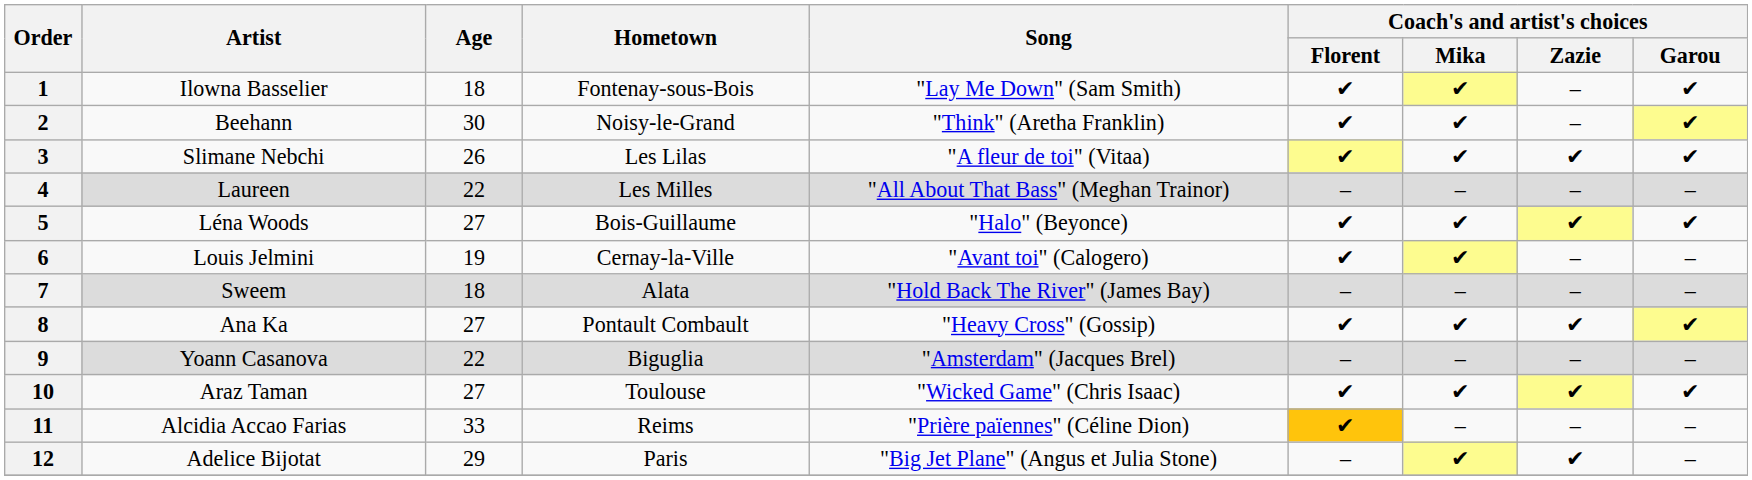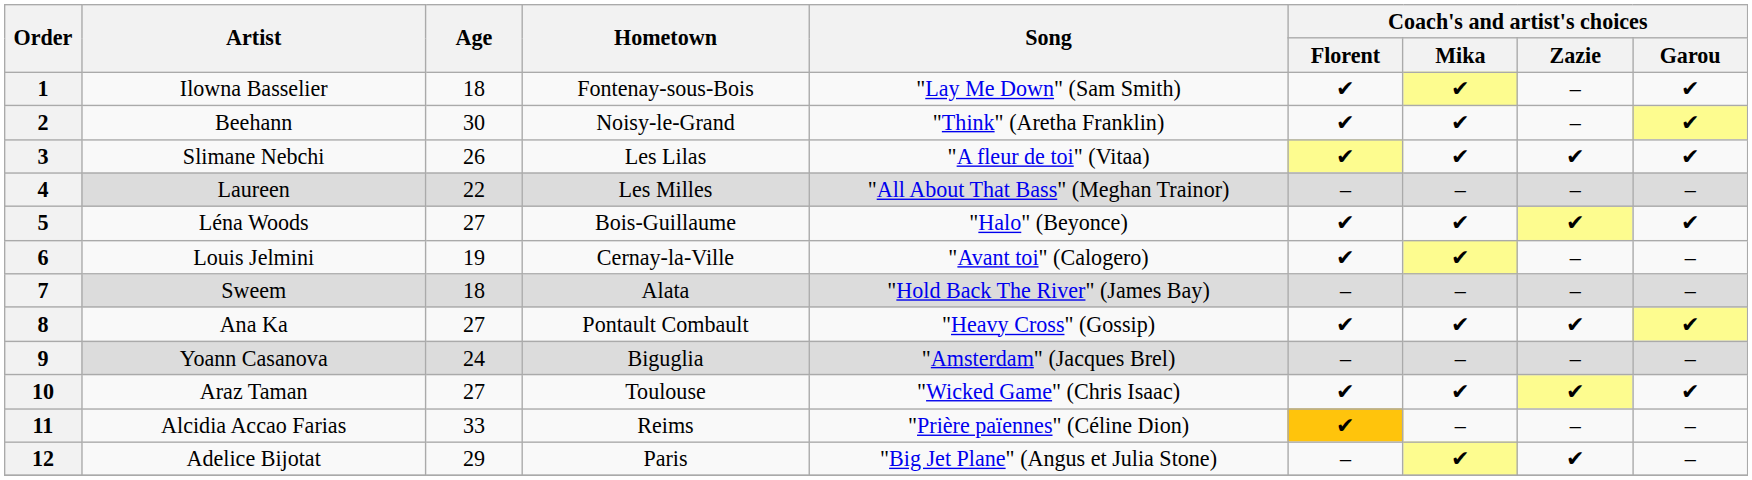 <table class="wikitable" style="text-align:center; line-height:17px; width:100%">
 <tr>
 <th rowspan="2" scope="col" style="width:04%">Order</th>
 <th rowspan="2" scope="col" style="width:18%">Artist</th>
 <th rowspan="2" scope="col" style="width:05%">Age</th>
 <th rowspan="2" scope="col" style="width:15%">Hometown</th>
 <th rowspan="2" scope="col" style="width:25%">Song</th>
 <th colspan="4" scope="col" style="width:24%">Coach's and artist's choices</th>
 </tr>
 <tr>
 <th style="width:06%">Florent</th>
 <th style="width:06%">Mika</th>
 <th style="width:06%">Zazie</th>
 <th style="width:06%">Garou</th>
 </tr>
 <tr>
 <th>1</th>
 <td>Ilowna Basselier</td>
 <td>18</td>
 <td>Fontenay-sous-Bois</td>
 <td>"<a href='#'>Lay Me Down</a>" (Sam Smith)</td>
 <td>✔</td>
 <td style="background:#fdfc8f">✔</td>
 <td>–</td>
 <td>✔</td>
 </tr>
 <tr>
 <th>2</th>
 <td>Beehann</td>
 <td>30</td>
 <td>Noisy-le-Grand</td>
 <td>"<a href='#'>Think</a>" (Aretha Franklin)</td>
 <td>✔</td>
 <td>✔</td>
 <td>–</td>
 <td style="background:#fdfc8f">✔</td>
 </tr>
 <tr>
 <th>3</th>
 <td>Slimane Nebchi</td>
 <td>26</td>
 <td>Les Lilas</td>
 <td>"<a href='#'>A fleur de toi</a>" (Vitaa)</td>
 <td style="background:#fdfc8f">✔</td>
 <td>✔</td>
 <td>✔</td>
 <td>✔</td>
 </tr>
 <tr style="background:#DCDCDC">
 <th>4</th>
 <td>Laureen</td>
 <td>22</td>
 <td>Les Milles</td>
 <td>"<a href='#'>All About That Bass</a>" (Meghan Trainor)</td>
 <td>–</td>
 <td>–</td>
 <td>–</td>
 <td>–</td>
 </tr>
 <tr>
 <th>5</th>
 <td>Léna Woods</td>
 <td>27</td>
 <td>Bois-Guillaume</td>
 <td>"<a href='#'>Halo</a>" (Beyonce)</td>
 <td>✔</td>
 <td>✔</td>
 <td style="background:#fdfc8f">✔</td>
 <td>✔</td>
 </tr>
 <tr>
 <th>6</th>
 <td>Louis Jelmini</td>
 <td>19</td>
 <td>Cernay-la-Ville</td>
 <td>"<a href='#'>Avant toi</a>" (Calogero)</td>
 <td>✔</td>
 <td style="background:#fdfc8f">✔</td>
 <td>–</td>
 <td>–</td>
 </tr>
 <tr style="background:#DCDCDC">
 <th>7</th>
 <td>Sweem</td>
 <td>18</td>
 <td>Alata</td>
 <td>"<a href='#'>Hold Back The River</a>" (James Bay)</td>
 <td>–</td>
 <td>–</td>
 <td>–</td>
 <td>–</td>
 </tr>
 <tr>
 <th>8</th>
 <td>Ana Ka</td>
 <td>27</td>
 <td>Pontault Combault</td>
 <td>"<a href='#'>Heavy Cross</a>" (Gossip)</td>
 <td>✔</td>
 <td>✔</td>
 <td>✔</td>
 <td style="background:#fdfc8f">✔</td>
 </tr>
 <tr style="background:#DCDCDC">
 <th>9</th>
 <td>Yoann Casanova</td>
-<td>22</td>
+<td>24</td>
 <td>Biguglia</td>
 <td>"<a href='#'>Amsterdam</a>" (Jacques Brel)</td>
 <td>–</td>
 <td>–</td>
 <td>–</td>
 <td>–</td>
 </tr>
 <tr>
 <th>10</th>
 <td>Araz Taman</td>
 <td>27</td>
 <td>Toulouse</td>
 <td>"<a href='#'>Wicked Game</a>" (Chris Isaac)</td>
 <td>✔</td>
 <td>✔</td>
 <td style="background:#fdfc8f">✔</td>
 <td>✔</td>
 </tr>
 <tr>
 <th>11</th>
 <td>Alcidia Accao Farias</td>
 <td>33</td>
 <td>Reims</td>
 <td>"<a href='#'>Prière païennes</a>" (Céline Dion)</td>
 <td style="background:#ffc40c">✔</td>
 <td>–</td>
 <td>–</td>
 <td>–</td>
 </tr>
 <tr>
 <th>12</th>
 <td>Adelice Bijotat</td>
 <td>29</td>
 <td>Paris</td>
 <td>"<a href='#'>Big Jet Plane</a>" (Angus et Julia Stone)</td>
 <td>–</td>
 <td style="background:#fdfc8f">✔</td>
 <td>✔</td>
 <td>–</td>
 </tr>
 <tr>
 </tr>
 </table>
